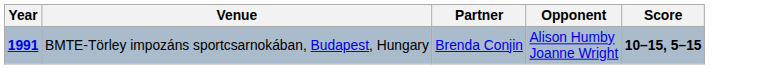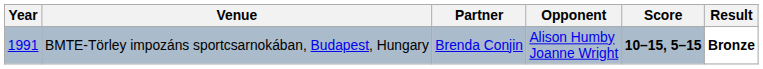 <table class="sortable wikitable" style="font-size: 90%;">
 <tr>
 <th>Year</th>
 <th>Venue</th>
 <th>Partner</th>
 <th>Opponent</th>
 <th>Score</th>
+<th>Result</th>
 </tr>
 <tr style="background:#AABBCC">
-<td align="center"><strong><a href='#'>1991</a></strong></td>
+<td align="center"><a href='#'>1991</a></td>
 <td align="left">BMTE-Törley impozáns sportcsarnokában, <a href='#'>Budapest</a>, Hungary</td>
 <td align="left"> <a href='#'>Brenda Conjin</a></td>
 <td align="left"> <a href='#'>Alison Humby</a><br> <a href='#'>Joanne Wright</a></td>
 <td align="left"><strong>10–15, 5–15</strong></td>
+<td style="text-align:left; background:white"> <strong>Bronze</strong></td>
 </tr>
 </table>
